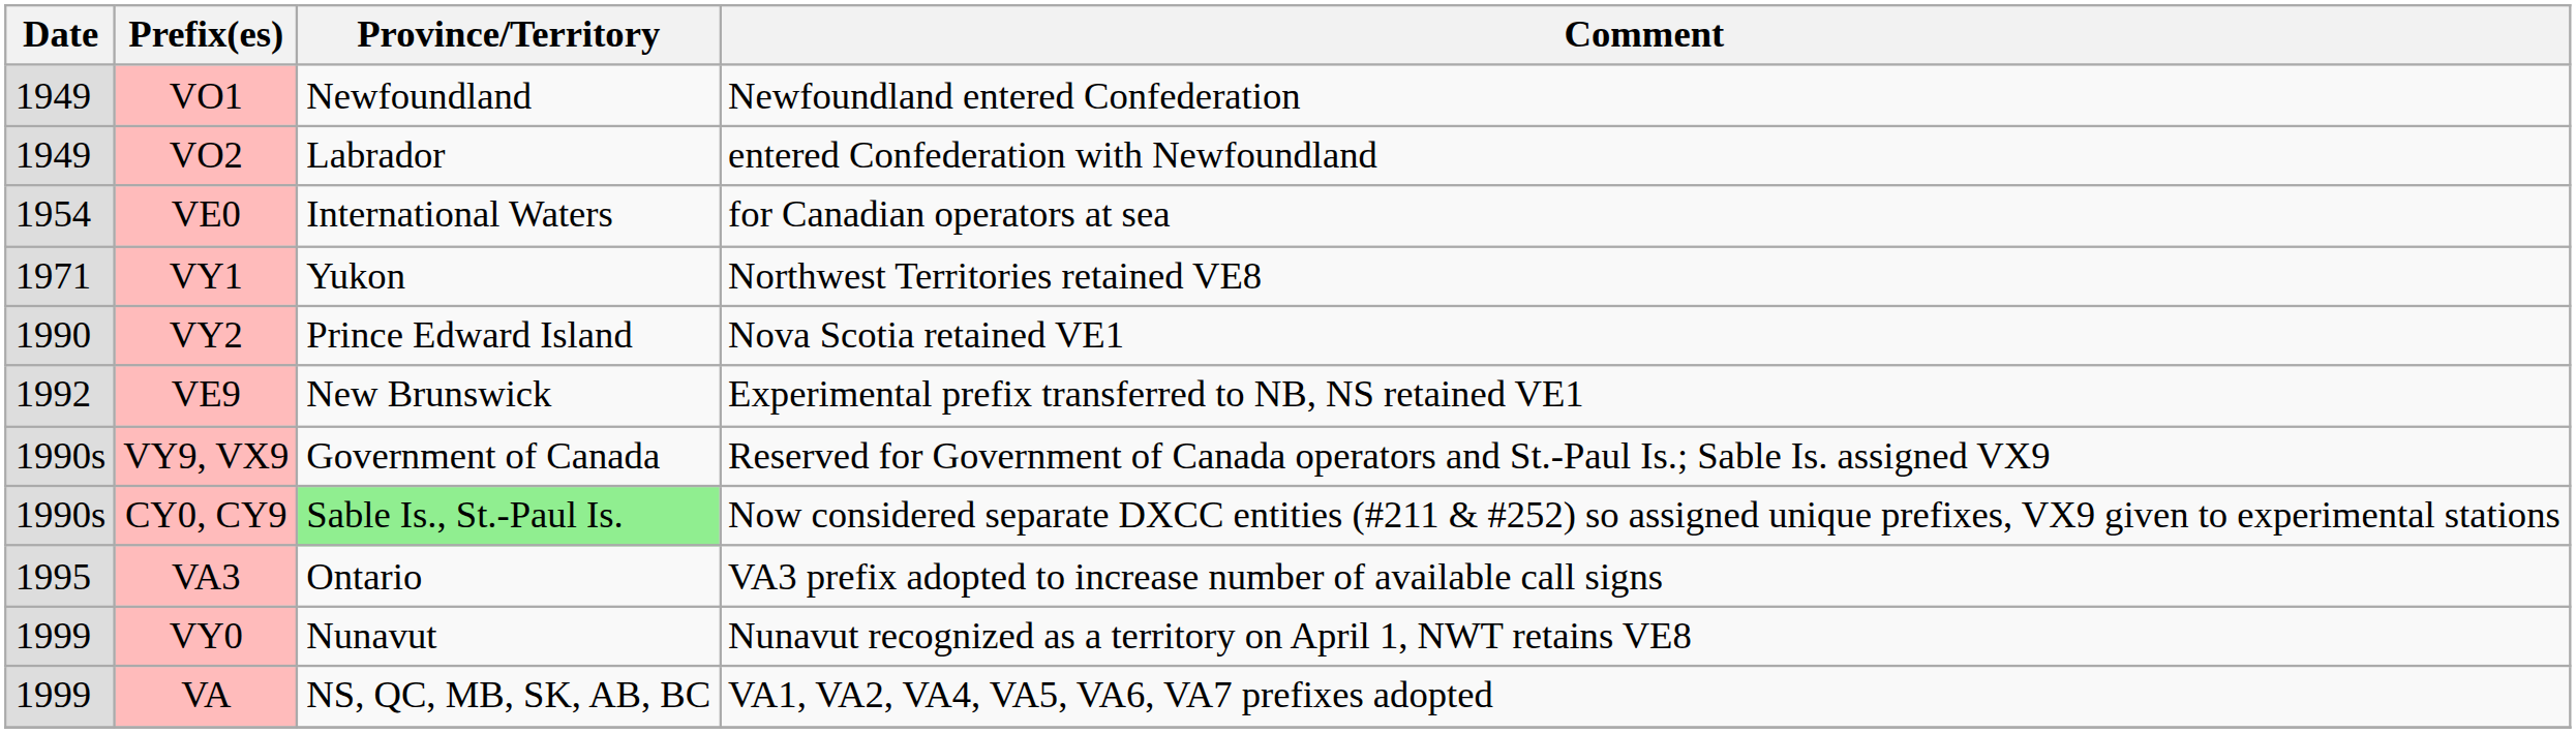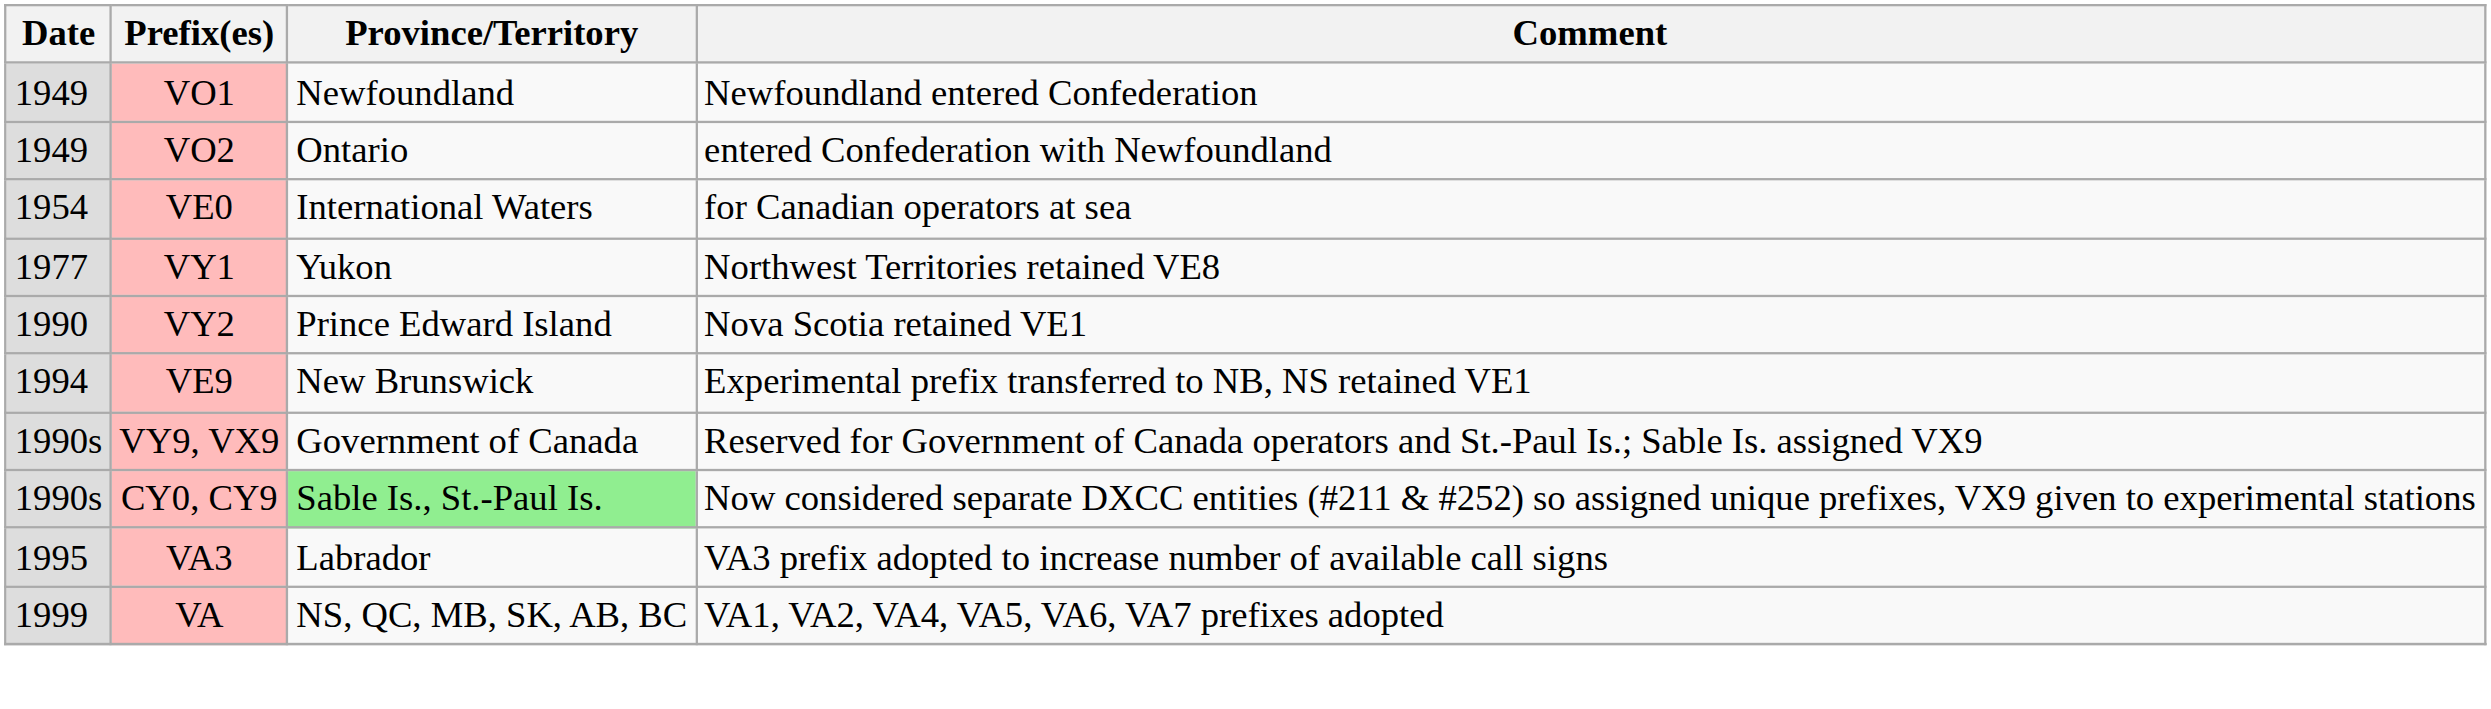 <table class=wikitable style="margin: 1em auto 1em auto;">
 <tr>
 <th>Date</th>
 <th>Prefix(es)</th>
 <th>Province/Territory</th>
 <th>Comment</th>
 </tr>
 <tr>
 <td style="background: #dddddd;">1949</td>
 <td style="background: #ffbbbb;" align="center">VO1</td>
 <td>Newfoundland</td>
 <td>Newfoundland entered Confederation</td>
 </tr>
 <tr>
 <td style="background: #dddddd;">1949</td>
 <td style="background: #ffbbbb;" align="center">VO2</td>
-<td>Labrador</td>
+<td>Ontario</td>
 <td>entered Confederation with Newfoundland</td>
 </tr>
 <tr>
 <td style="background: #dddddd;">1954</td>
 <td style="background: #ffbbbb;" align="center">VE0</td>
 <td>International Waters</td>
 <td>for Canadian operators at sea</td>
 </tr>
 <tr>
-<td style="background: #dddddd;">1971</td>
+<td style="background: #dddddd;">1977</td>
 <td style="background: #ffbbbb;" align="center">VY1</td>
 <td>Yukon</td>
 <td>Northwest Territories retained VE8</td>
 </tr>
 <tr>
 <td style="background: #dddddd;">1990</td>
 <td style="background: #ffbbbb;" align="center">VY2</td>
 <td>Prince Edward Island</td>
 <td>Nova Scotia retained VE1</td>
 </tr>
 <tr>
-<td style="background: #dddddd;">1992</td>
+<td style="background: #dddddd;">1994</td>
 <td style="background: #ffbbbb;" align="center">VE9</td>
 <td>New Brunswick</td>
 <td>Experimental prefix transferred to NB, NS retained VE1</td>
 </tr>
 <tr>
 <td style="background: #dddddd;">1990s</td>
 <td style="background: #ffbbbb;" align="center">VY9, VX9</td>
 <td>Government of Canada</td>
 <td>Reserved for Government of Canada operators and St.-Paul Is.; Sable Is. assigned VX9</td>
 </tr>
 <tr>
 <td style="background: #dddddd;">1990s</td>
 <td style="background: #ffbbbb;" align="center">CY0, CY9</td>
 <td style="background: lightgreen;">Sable Is., St.-Paul Is.</td>
 <td>Now considered separate DXCC entities (#211 & #252) so assigned unique prefixes, VX9 given to experimental stations</td>
 </tr>
 <tr>
 <td style="background: #dddddd;">1995</td>
 <td style="background: #ffbbbb;" align="center">VA3</td>
-<td>Ontario</td>
+<td>Labrador</td>
 <td>VA3 prefix adopted to increase number of available call signs</td>
-</tr>
-<tr>
-<td style="background: #dddddd;">1999</td>
-<td style="background: #ffbbbb;" align="center">VY0</td>
-<td>Nunavut</td>
-<td>Nunavut recognized as a territory on April 1, NWT retains VE8</td>
 </tr>
 <tr>
 <td style="background: #dddddd;">1999</td>
 <td style="background: #ffbbbb;" align="center">VA</td>
 <td>NS, QC, MB, SK, AB, BC</td>
 <td>VA1, VA2, VA4, VA5, VA6, VA7 prefixes adopted</td>
 </tr>
 <tr>
 </tr>
 </table>
